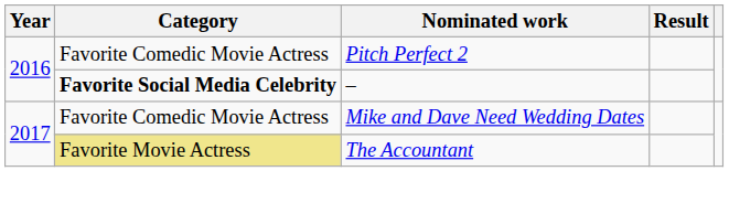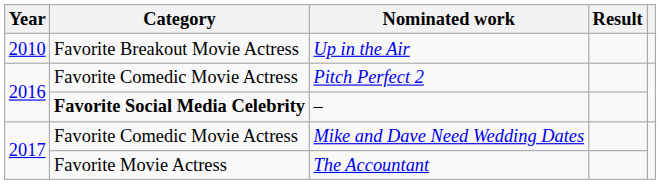 <table class="wikitable sortable">
 <tr>
 <th>Year</th>
 <th>Category</th>
 <th>Nominated work</th>
 <th>Result</th>
 <th class="unsortable"></th>
+</tr>
+<tr>
+<td><a href='#'>2010</a></td>
+<td>Favorite Breakout Movie Actress</td>
+<td><em><a href='#'>Up in the Air</a></em></td>
+<td></td>
+<td style="text-align: center;"></td>
 </tr>
 <tr>
 <td rowspan="2"><a href='#'>2016</a></td>
 <td>Favorite Comedic Movie Actress</td>
 <td><em><a href='#'>Pitch Perfect 2</a></em></td>
 <td></td>
 <td style="text-align: center;" rowspan="2"></td>
 </tr>
 <tr>
 <td><strong>Favorite Social Media Celebrity</strong></td>
 <td>–</td>
 <td></td>
 </tr>
 <tr>
 <td rowspan="2"><a href='#'>2017</a></td>
 <td>Favorite Comedic Movie Actress</td>
 <td><em><a href='#'>Mike and Dave Need Wedding Dates</a></em></td>
 <td></td>
 <td rowspan="2" style="text-align: center;"></td>
 </tr>
 <tr>
-<td style="background: khaki;">Favorite Movie Actress</td>
+<td>Favorite Movie Actress</td>
 <td><em><a href='#'>The Accountant</a></em></td>
 <td></td>
 </tr>
 </table>
